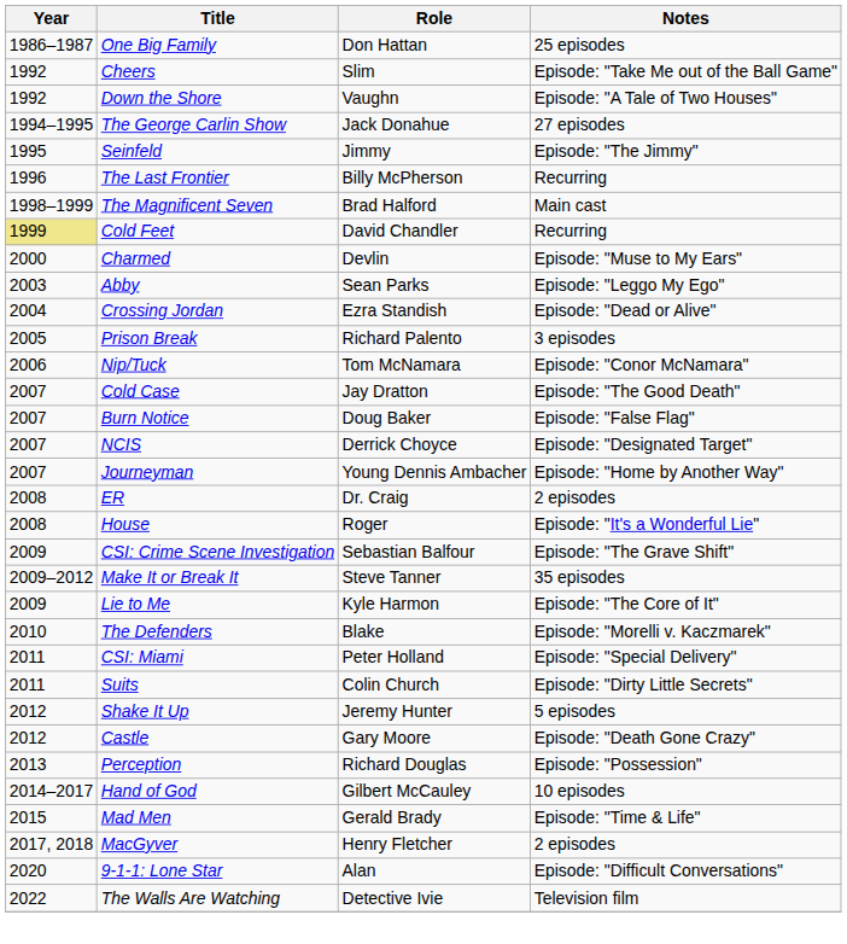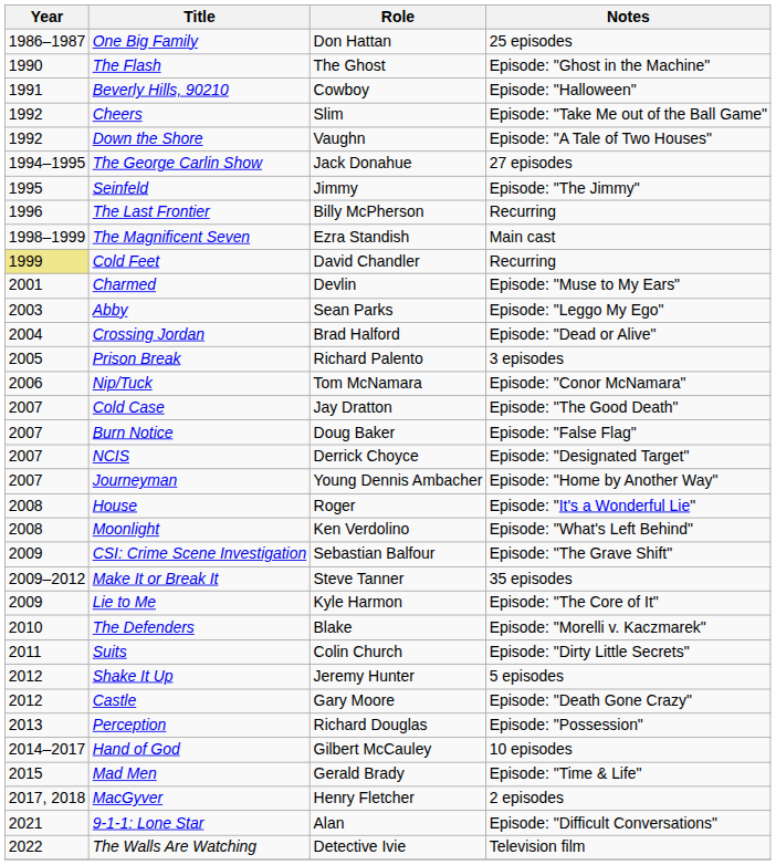 <table class="wikitable">
 <tr>
 <th>Year</th>
 <th>Title</th>
 <th>Role</th>
 <th class="unsortable">Notes</th>
 </tr>
 <tr>
 <td>1986–1987</td>
 <td><em><a href='#'>One Big Family</a></em></td>
 <td>Don Hattan</td>
 <td>25 episodes</td>
+</tr>
+<tr>
+<td>1990</td>
+<td><em><a href='#'>The Flash</a></em></td>
+<td>The Ghost</td>
+<td>Episode: "Ghost in the Machine"</td>
+</tr>
+<tr>
+<td>1991</td>
+<td><em><a href='#'>Beverly Hills, 90210</a></em></td>
+<td>Cowboy</td>
+<td>Episode: "Halloween"</td>
 </tr>
 <tr>
 <td>1992</td>
 <td><em><a href='#'>Cheers</a></em></td>
 <td>Slim</td>
 <td>Episode: "Take Me out of the Ball Game"</td>
 </tr>
 <tr>
 <td>1992</td>
 <td><em><a href='#'>Down the Shore</a></em></td>
 <td>Vaughn</td>
 <td>Episode: "A Tale of Two Houses"</td>
 </tr>
 <tr>
 <td>1994–1995</td>
 <td><em><a href='#'>The George Carlin Show</a></em></td>
 <td>Jack Donahue</td>
 <td>27 episodes</td>
 </tr>
 <tr>
 <td>1995</td>
 <td><em><a href='#'>Seinfeld</a></em></td>
 <td>Jimmy</td>
 <td>Episode: "The Jimmy"</td>
 </tr>
 <tr>
 <td>1996</td>
 <td><em><a href='#'>The Last Frontier</a></em></td>
 <td>Billy McPherson</td>
 <td>Recurring</td>
 </tr>
 <tr>
 <td>1998–1999</td>
 <td><em><a href='#'>The Magnificent Seven</a></em></td>
-<td>Brad Halford</td>
+<td>Ezra Standish</td>
 <td>Main cast</td>
 </tr>
 <tr>
 <td style="background: khaki;">1999</td>
 <td><em><a href='#'>Cold Feet</a></em></td>
 <td>David Chandler</td>
 <td>Recurring</td>
 </tr>
 <tr>
-<td>2000</td>
+<td>2001</td>
 <td><em><a href='#'>Charmed</a></em></td>
 <td>Devlin</td>
 <td>Episode: "Muse to My Ears"</td>
 </tr>
 <tr>
 <td>2003</td>
 <td><em><a href='#'>Abby</a></em></td>
 <td>Sean Parks</td>
 <td>Episode: "Leggo My Ego"</td>
 </tr>
 <tr>
 <td>2004</td>
 <td><em><a href='#'>Crossing Jordan</a></em></td>
-<td>Ezra Standish</td>
+<td>Brad Halford</td>
 <td>Episode: "Dead or Alive"</td>
 </tr>
 <tr>
 <td>2005</td>
 <td><em><a href='#'>Prison Break</a></em></td>
 <td>Richard Palento</td>
 <td>3 episodes</td>
 </tr>
 <tr>
 <td>2006</td>
 <td><em><a href='#'>Nip/Tuck</a></em></td>
 <td>Tom McNamara</td>
 <td>Episode: "Conor McNamara"</td>
 </tr>
 <tr>
 <td>2007</td>
 <td><em><a href='#'>Cold Case</a></em></td>
 <td>Jay Dratton</td>
 <td>Episode: "The Good Death"</td>
 </tr>
 <tr>
 <td>2007</td>
 <td><em><a href='#'>Burn Notice</a></em></td>
 <td>Doug Baker</td>
 <td>Episode: "False Flag"</td>
 </tr>
 <tr>
 <td>2007</td>
 <td><em><a href='#'>NCIS</a></em></td>
 <td>Derrick Choyce</td>
 <td>Episode: "Designated Target"</td>
 </tr>
 <tr>
 <td>2007</td>
 <td><em><a href='#'>Journeyman</a></em></td>
 <td>Young Dennis Ambacher</td>
 <td>Episode: "Home by Another Way"</td>
 </tr>
 <tr>
 <td>2008</td>
-<td><em><a href='#'>ER</a></em></td>
-<td>Dr. Craig</td>
-<td>2 episodes</td>
+<td><em><a href='#'>House</a></em></td>
+<td>Roger</td>
+<td>Episode: "<a href='#'>It's a Wonderful Lie</a>"</td>
 </tr>
 <tr>
 <td>2008</td>
-<td><em><a href='#'>House</a></em></td>
-<td>Roger</td>
-<td>Episode: "<a href='#'>It's a Wonderful Lie</a>"</td>
+<td><em><a href='#'>Moonlight</a></em></td>
+<td>Ken Verdolino</td>
+<td>Episode: "What's Left Behind"</td>
 </tr>
 <tr>
 <td>2009</td>
 <td><em><a href='#'>CSI: Crime Scene Investigation</a></em></td>
 <td>Sebastian Balfour</td>
 <td>Episode: "The Grave Shift"</td>
 </tr>
 <tr>
 <td>2009–2012</td>
 <td><em><a href='#'>Make It or Break It</a></em></td>
 <td>Steve Tanner</td>
 <td>35 episodes</td>
 </tr>
 <tr>
 <td>2009</td>
 <td><em><a href='#'>Lie to Me</a></em></td>
 <td>Kyle Harmon</td>
 <td>Episode: "The Core of It"</td>
 </tr>
 <tr>
 <td>2010</td>
 <td><em><a href='#'>The Defenders</a></em></td>
 <td>Blake</td>
 <td>Episode: "Morelli v. Kaczmarek"</td>
-</tr>
-<tr>
-<td>2011</td>
-<td><em><a href='#'>CSI: Miami</a></em></td>
-<td>Peter Holland</td>
-<td>Episode: "Special Delivery"</td>
 </tr>
 <tr>
 <td>2011</td>
 <td><em><a href='#'>Suits</a></em></td>
 <td>Colin Church</td>
 <td>Episode: "Dirty Little Secrets"</td>
 </tr>
 <tr>
 <td>2012</td>
 <td><a href='#'><em>Shake It Up</em></a></td>
 <td>Jeremy Hunter</td>
 <td>5 episodes</td>
 </tr>
 <tr>
 <td>2012</td>
 <td><em><a href='#'>Castle</a></em></td>
 <td>Gary Moore</td>
 <td>Episode: "Death Gone Crazy"</td>
 </tr>
 <tr>
 <td>2013</td>
 <td><em><a href='#'>Perception</a></em></td>
 <td>Richard Douglas</td>
 <td>Episode: "Possession"</td>
 </tr>
 <tr>
 <td>2014–2017</td>
 <td><em><a href='#'>Hand of God</a></em></td>
 <td>Gilbert McCauley</td>
 <td>10 episodes</td>
 </tr>
 <tr>
 <td>2015</td>
 <td><em><a href='#'>Mad Men</a></em></td>
 <td>Gerald Brady</td>
 <td>Episode: "Time & Life"</td>
 </tr>
 <tr>
 <td>2017, 2018</td>
 <td><em><a href='#'>MacGyver</a></em></td>
 <td>Henry Fletcher</td>
 <td>2 episodes</td>
 </tr>
 <tr>
-<td>2020</td>
+<td>2021</td>
 <td><em><a href='#'>9-1-1: Lone Star</a></em></td>
 <td>Alan</td>
 <td>Episode: "Difficult Conversations"</td>
 </tr>
 <tr>
 <td>2022</td>
 <td><em>The Walls Are Watching</em></td>
 <td>Detective Ivie</td>
 <td>Television film</td>
 </tr>
 <tr>
 </tr>
 </table>
